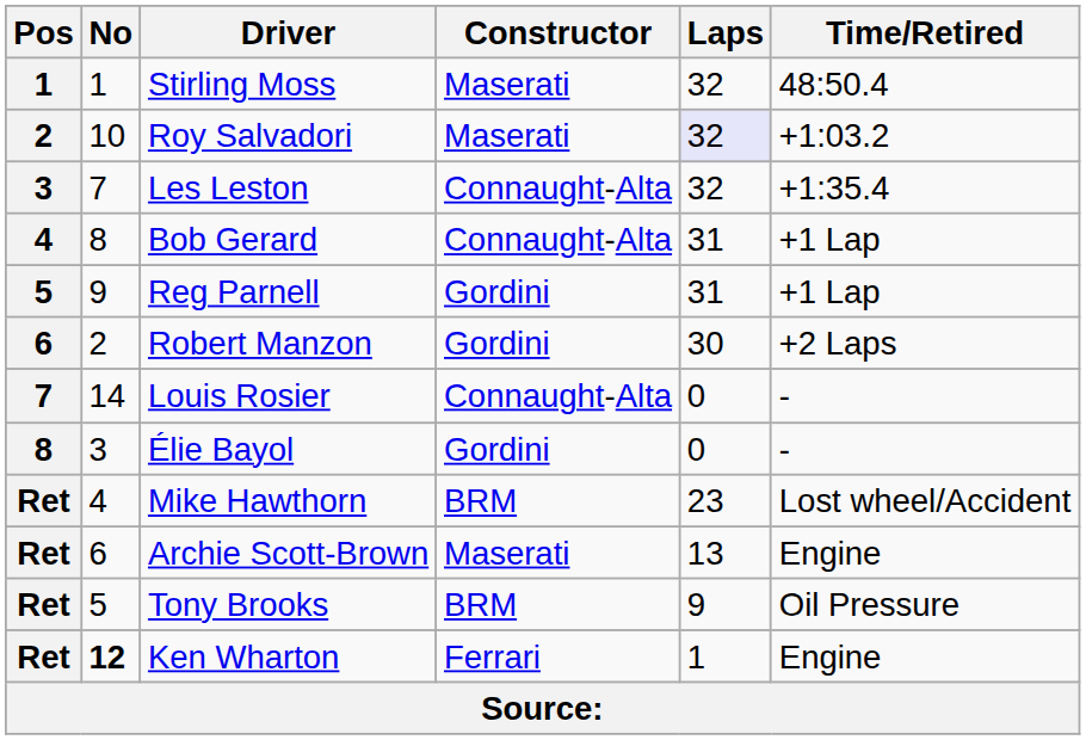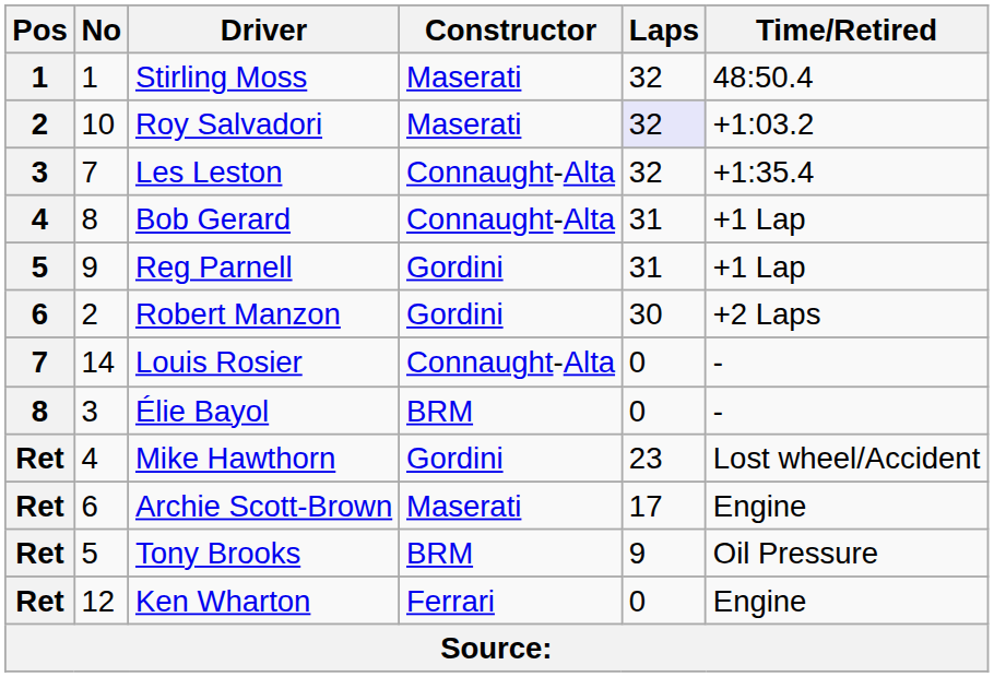 <table class="wikitable" style="font-size: 95%">
 <tr>
 <th>Pos</th>
 <th>No</th>
 <th>Driver</th>
 <th>Constructor</th>
 <th>Laps</th>
 <th>Time/Retired</th>
 </tr>
 <tr>
 <th>1</th>
 <td>1</td>
 <td> <a href='#'>Stirling Moss</a></td>
 <td><a href='#'>Maserati</a></td>
 <td>32</td>
 <td>48:50.4</td>
 </tr>
 <tr>
 <th>2</th>
 <td>10</td>
 <td> <a href='#'>Roy Salvadori</a></td>
 <td><a href='#'>Maserati</a></td>
 <td style="background: lavender;">32</td>
 <td>+1:03.2</td>
 </tr>
 <tr>
 <th>3</th>
 <td>7</td>
 <td> <a href='#'>Les Leston</a></td>
 <td><a href='#'>Connaught</a>-<a href='#'>Alta</a></td>
 <td>32</td>
 <td>+1:35.4</td>
 </tr>
 <tr>
 <th>4</th>
 <td>8</td>
 <td> <a href='#'>Bob Gerard</a></td>
 <td><a href='#'>Connaught</a>-<a href='#'>Alta</a></td>
 <td>31</td>
 <td>+1 Lap</td>
 </tr>
 <tr>
 <th>5</th>
 <td>9</td>
 <td> <a href='#'>Reg Parnell</a></td>
 <td><a href='#'>Gordini</a></td>
 <td>31</td>
 <td>+1 Lap</td>
 </tr>
 <tr>
 <th>6</th>
 <td>2</td>
 <td> <a href='#'>Robert Manzon</a></td>
 <td><a href='#'>Gordini</a></td>
 <td>30</td>
 <td>+2 Laps</td>
 </tr>
 <tr>
 <th>7</th>
 <td>14</td>
 <td> <a href='#'>Louis Rosier</a></td>
 <td><a href='#'>Connaught</a>-<a href='#'>Alta</a></td>
 <td>0</td>
 <td>-</td>
 </tr>
 <tr>
 <th>8</th>
 <td>3</td>
 <td> <a href='#'>Élie Bayol</a></td>
-<td><a href='#'>Gordini</a></td>
+<td><a href='#'>BRM</a></td>
 <td>0</td>
 <td>-</td>
 </tr>
 <tr>
 <th>Ret</th>
 <td>4</td>
 <td> <a href='#'>Mike Hawthorn</a></td>
-<td><a href='#'>BRM</a></td>
+<td><a href='#'>Gordini</a></td>
 <td>23</td>
 <td>Lost wheel/Accident</td>
 </tr>
 <tr>
 <th>Ret</th>
 <td>6</td>
 <td> <a href='#'>Archie Scott-Brown</a></td>
 <td><a href='#'>Maserati</a></td>
-<td>13</td>
+<td>17</td>
 <td>Engine</td>
 </tr>
 <tr>
 <th>Ret</th>
 <td>5</td>
 <td> <a href='#'>Tony Brooks</a></td>
 <td><a href='#'>BRM</a></td>
 <td>9</td>
 <td>Oil Pressure</td>
 </tr>
 <tr>
 <th>Ret</th>
-<td><strong>12</strong></td>
+<td>12</td>
 <td> <a href='#'>Ken Wharton</a></td>
 <td><a href='#'>Ferrari</a></td>
-<td>1</td>
+<td>0</td>
 <td>Engine</td>
 </tr>
 <tr>
 <th colspan=8>Source:</th>
 </tr>
 </table>
